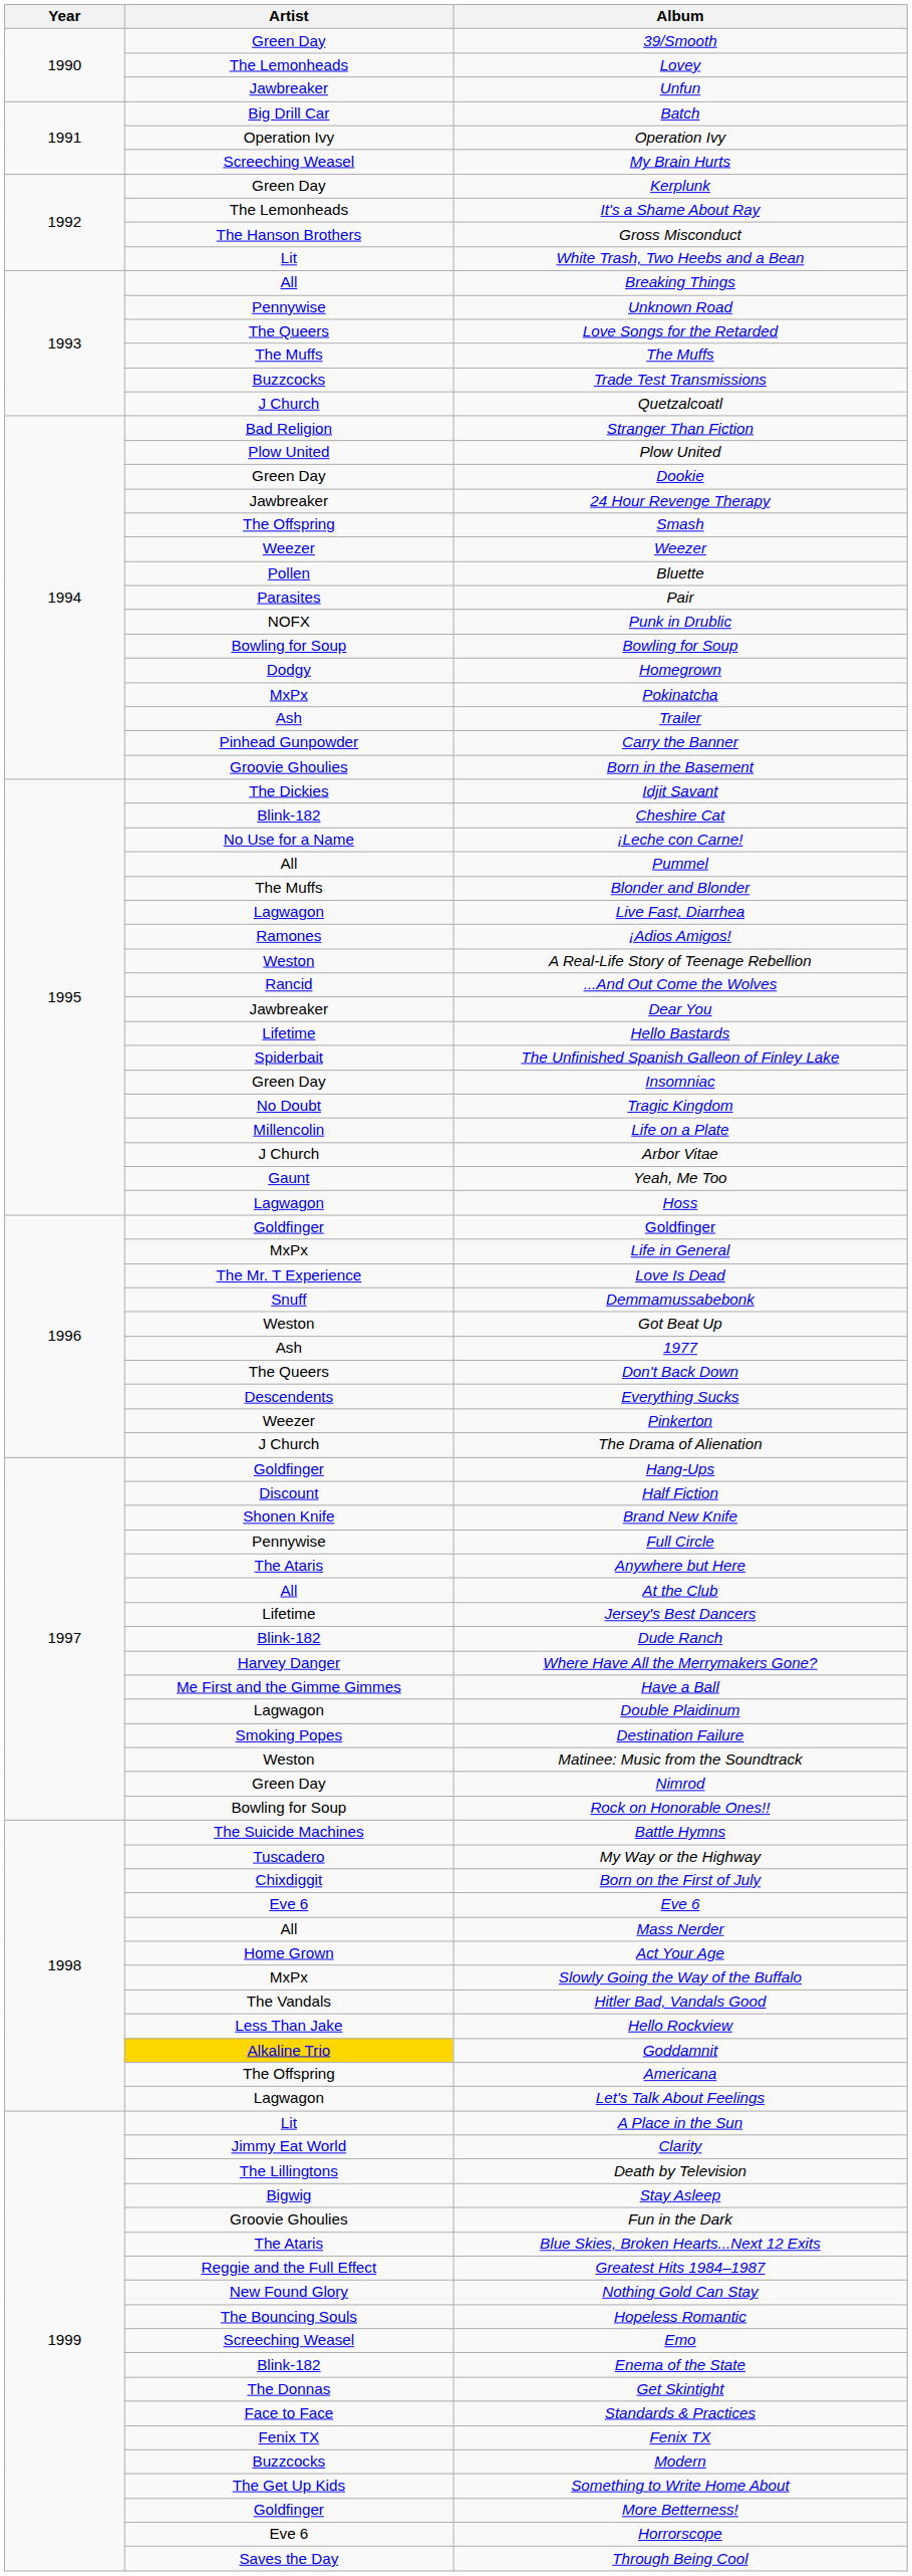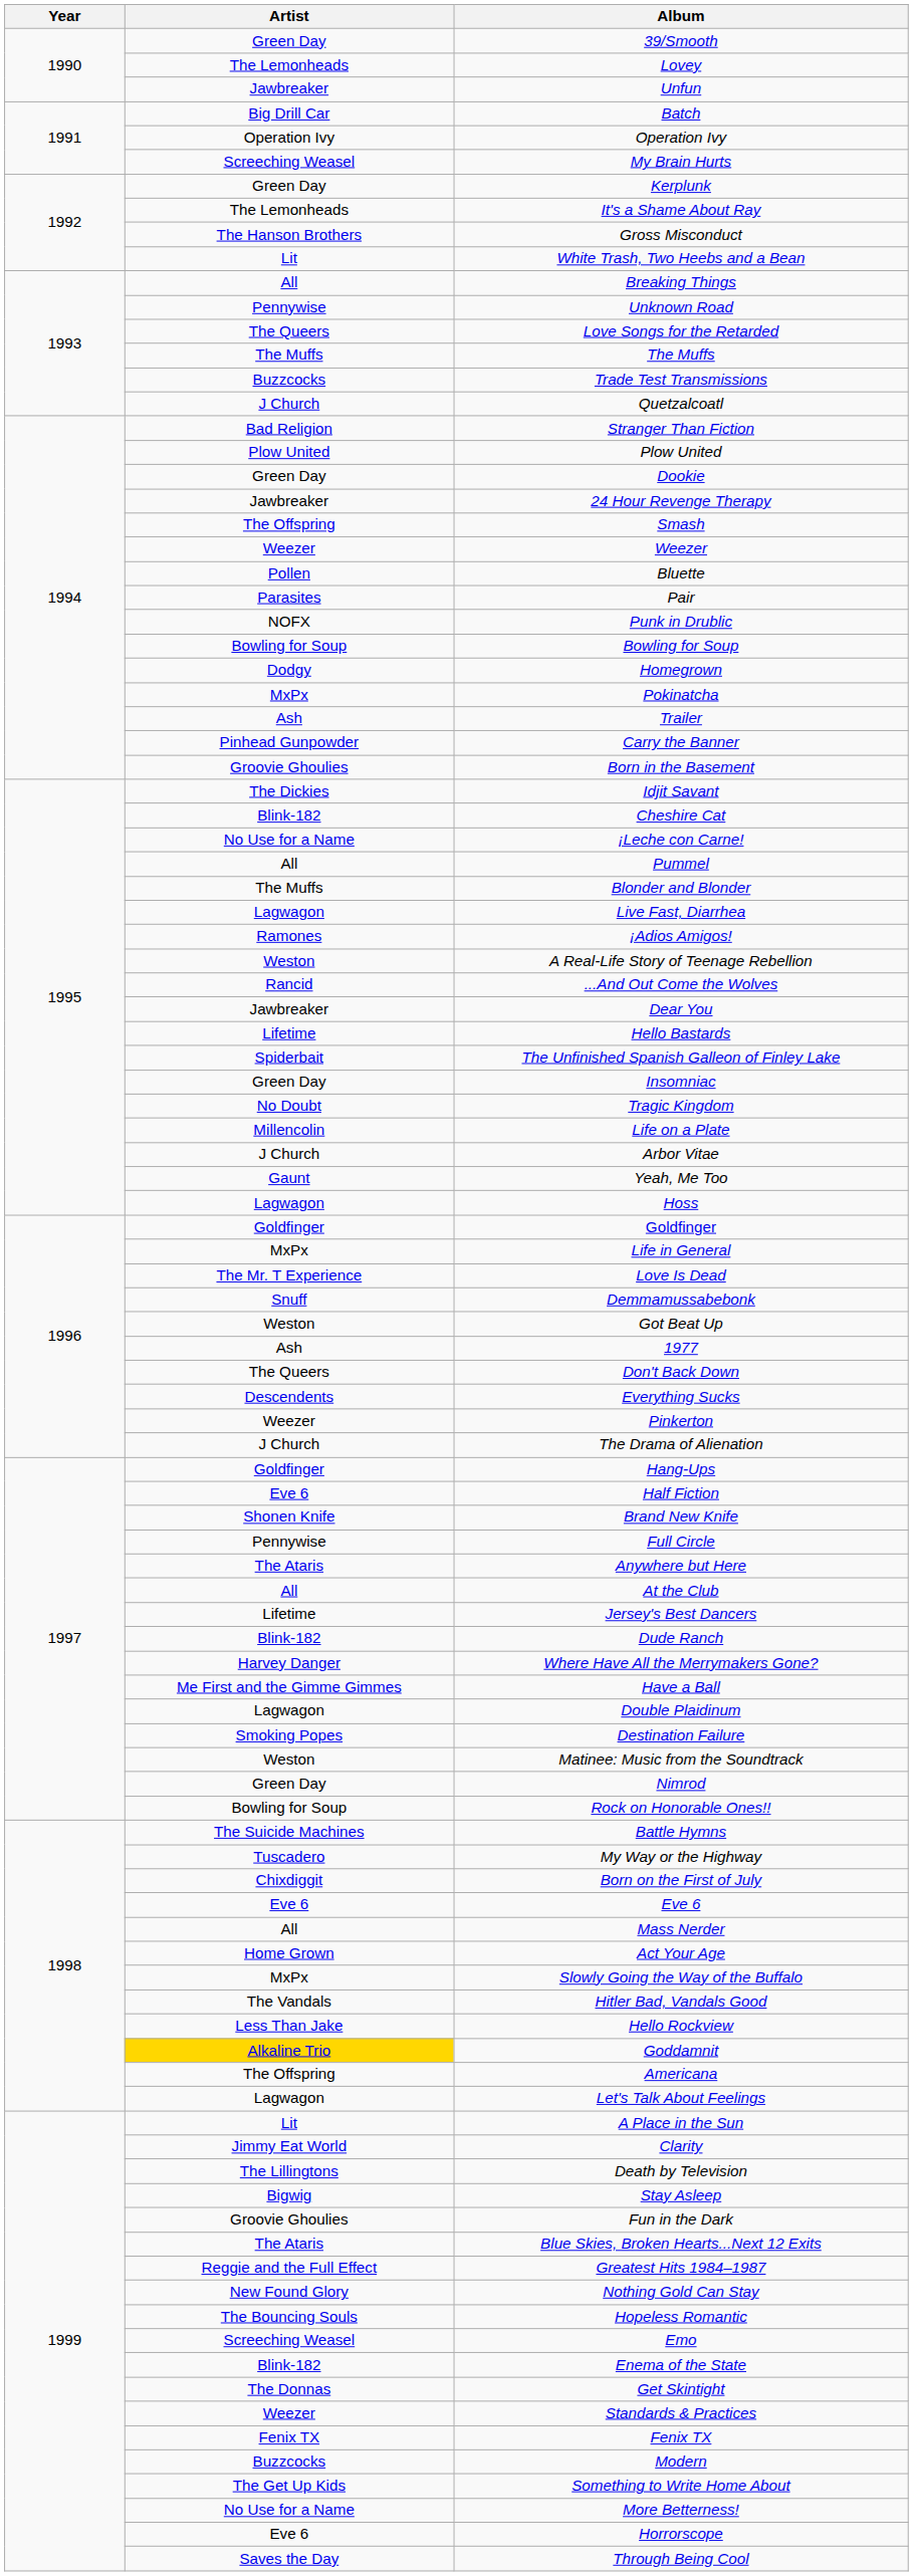 <table class="wikitable" style="margin:auto; text-align:center; width:75%;">
 <tr>
 <th scope="col" style="width:50px;">Year</th>
 <th scope="col" style="width:150px;">Artist</th>
 <th scope="col" style="width:210px;">Album</th>
 </tr>
 <tr>
 <td rowspan="3">1990</td>
 <td><a href='#'>Green Day</a></td>
 <td><em><a href='#'>39/Smooth</a></em></td>
 </tr>
 <tr>
 <td><a href='#'>The Lemonheads</a></td>
 <td><em><a href='#'>Lovey</a></em></td>
 </tr>
 <tr>
 <td><a href='#'>Jawbreaker</a></td>
 <td><em><a href='#'>Unfun</a></em></td>
 </tr>
 <tr>
 <td rowspan="3">1991</td>
 <td><a href='#'>Big Drill Car</a></td>
 <td><em><a href='#'>Batch</a></em></td>
 </tr>
 <tr>
 <td>Operation Ivy</td>
 <td><em>Operation Ivy</em></td>
 </tr>
 <tr>
 <td><a href='#'>Screeching Weasel</a></td>
 <td><em><a href='#'>My Brain Hurts</a></em></td>
 </tr>
 <tr>
 <td rowspan="4">1992</td>
 <td>Green Day</td>
 <td><em><a href='#'>Kerplunk</a></em></td>
 </tr>
 <tr>
 <td>The Lemonheads</td>
 <td><em><a href='#'>It's a Shame About Ray</a></em></td>
 </tr>
 <tr>
 <td><a href='#'>The Hanson Brothers</a></td>
 <td><em>Gross Misconduct</em></td>
 </tr>
 <tr>
 <td><a href='#'>Lit</a></td>
 <td><em><a href='#'>White Trash, Two Heebs and a Bean</a></em></td>
 </tr>
 <tr>
 <td rowspan="6">1993</td>
 <td><a href='#'>All</a></td>
 <td><em><a href='#'>Breaking Things</a></em></td>
 </tr>
 <tr>
 <td><a href='#'>Pennywise</a></td>
 <td><em><a href='#'>Unknown Road</a></em></td>
 </tr>
 <tr>
 <td><a href='#'>The Queers</a></td>
 <td><em><a href='#'>Love Songs for the Retarded</a></em></td>
 </tr>
 <tr>
 <td><a href='#'>The Muffs</a></td>
 <td><em><a href='#'>The Muffs</a></em></td>
 </tr>
 <tr>
 <td><a href='#'>Buzzcocks</a></td>
 <td><em><a href='#'>Trade Test Transmissions</a></em></td>
 </tr>
 <tr>
 <td><a href='#'>J Church</a></td>
 <td><em>Quetzalcoatl</em></td>
 </tr>
 <tr>
 <td rowspan="15">1994</td>
 <td><a href='#'>Bad Religion</a></td>
 <td><em><a href='#'>Stranger Than Fiction</a></em></td>
 </tr>
 <tr>
 <td><a href='#'>Plow United</a></td>
 <td><em>Plow United</em></td>
 </tr>
 <tr>
 <td>Green Day</td>
 <td><em><a href='#'>Dookie</a></em></td>
 </tr>
 <tr>
 <td>Jawbreaker</td>
 <td><em><a href='#'>24 Hour Revenge Therapy</a></em></td>
 </tr>
 <tr>
 <td><a href='#'>The Offspring</a></td>
 <td><em><a href='#'>Smash</a></em></td>
 </tr>
 <tr>
 <td><a href='#'>Weezer</a></td>
 <td><em><a href='#'>Weezer</a></em></td>
 </tr>
 <tr>
 <td><a href='#'>Pollen</a></td>
 <td><em>Bluette</em></td>
 </tr>
 <tr>
 <td><a href='#'>Parasites</a></td>
 <td><em>Pair</em></td>
 </tr>
 <tr>
 <td>NOFX</td>
 <td><em><a href='#'>Punk in Drublic</a></em></td>
 </tr>
 <tr>
 <td><a href='#'>Bowling for Soup</a></td>
 <td><em><a href='#'>Bowling for Soup</a></em></td>
 </tr>
 <tr>
 <td><a href='#'>Dodgy</a></td>
 <td><em><a href='#'>Homegrown</a></em></td>
 </tr>
 <tr>
 <td><a href='#'>MxPx</a></td>
 <td><em><a href='#'>Pokinatcha</a></em></td>
 </tr>
 <tr>
 <td><a href='#'>Ash</a></td>
 <td><em><a href='#'>Trailer</a></em></td>
 </tr>
 <tr>
 <td><a href='#'>Pinhead Gunpowder</a></td>
 <td><em><a href='#'>Carry the Banner</a></em></td>
 </tr>
 <tr>
 <td><a href='#'>Groovie Ghoulies</a></td>
 <td><em><a href='#'>Born in the Basement</a></em></td>
 </tr>
 <tr>
 <td rowspan="18">1995</td>
 <td><a href='#'>The Dickies</a></td>
 <td><em><a href='#'>Idjit Savant</a></em></td>
 </tr>
 <tr>
 <td><a href='#'>Blink-182</a></td>
 <td><em><a href='#'>Cheshire Cat</a></em></td>
 </tr>
 <tr>
 <td><a href='#'>No Use for a Name</a></td>
 <td><em><a href='#'>¡Leche con Carne!</a></em></td>
 </tr>
 <tr>
 <td>All</td>
 <td><em><a href='#'>Pummel</a></em></td>
 </tr>
 <tr>
 <td>The Muffs</td>
 <td><em><a href='#'>Blonder and Blonder</a></em></td>
 </tr>
 <tr>
 <td><a href='#'>Lagwagon</a></td>
 <td><em><a href='#'>Live Fast, Diarrhea</a></em></td>
 </tr>
 <tr>
 <td><a href='#'>Ramones</a></td>
 <td><em><a href='#'>¡Adios Amigos!</a></em></td>
 </tr>
 <tr>
 <td><a href='#'>Weston</a></td>
 <td><em>A Real-Life Story of Teenage Rebellion</em></td>
 </tr>
 <tr>
 <td><a href='#'>Rancid</a></td>
 <td><em><a href='#'>...And Out Come the Wolves</a></em></td>
 </tr>
 <tr>
 <td>Jawbreaker</td>
 <td><em><a href='#'>Dear You</a></em></td>
 </tr>
 <tr>
 <td><a href='#'>Lifetime</a></td>
 <td><em><a href='#'>Hello Bastards</a></em></td>
 </tr>
 <tr>
 <td><a href='#'>Spiderbait</a></td>
 <td><em><a href='#'>The Unfinished Spanish Galleon of Finley Lake</a></em></td>
 </tr>
 <tr>
 <td>Green Day</td>
 <td><em><a href='#'>Insomniac</a></em></td>
 </tr>
 <tr>
 <td><a href='#'>No Doubt</a></td>
 <td><em><a href='#'>Tragic Kingdom</a></em></td>
 </tr>
 <tr>
 <td><a href='#'>Millencolin</a></td>
 <td><em><a href='#'>Life on a Plate</a></em></td>
 </tr>
 <tr>
 <td>J Church</td>
 <td><em>Arbor Vitae</em></td>
 </tr>
 <tr>
 <td><a href='#'>Gaunt</a></td>
 <td><em>Yeah, Me Too</em></td>
 </tr>
 <tr>
 <td><a href='#'>Lagwagon</a></td>
 <td><em><a href='#'>Hoss</a></em></td>
 </tr>
 <tr>
 <td rowspan="10">1996</td>
 <td><a href='#'>Goldfinger</a></td>
 <td><a href='#'>Goldfinger</a></td>
 </tr>
 <tr>
 <td>MxPx</td>
 <td><em><a href='#'>Life in General</a></em></td>
 </tr>
 <tr>
 <td><a href='#'>The Mr. T Experience</a></td>
 <td><em><a href='#'>Love Is Dead</a></em></td>
 </tr>
 <tr>
 <td><a href='#'>Snuff</a></td>
 <td><em><a href='#'>Demmamussabebonk</a></em></td>
 </tr>
 <tr>
 <td>Weston</td>
 <td><em>Got Beat Up</em></td>
 </tr>
 <tr>
 <td>Ash</td>
 <td><em><a href='#'>1977</a></em></td>
 </tr>
 <tr>
 <td>The Queers</td>
 <td><em><a href='#'>Don't Back Down</a></em></td>
 </tr>
 <tr>
 <td><a href='#'>Descendents</a></td>
 <td><em><a href='#'>Everything Sucks</a></em></td>
 </tr>
 <tr>
 <td>Weezer</td>
 <td><em><a href='#'>Pinkerton</a></em></td>
 </tr>
 <tr>
 <td>J Church</td>
 <td><em>The Drama of Alienation</em></td>
 </tr>
 <tr>
 <td rowspan="15">1997</td>
 <td><a href='#'>Goldfinger</a></td>
 <td><em><a href='#'>Hang-Ups</a></em></td>
 </tr>
 <tr>
-<td><a href='#'>Discount</a></td>
+<td><a href='#'>Eve 6</a></td>
 <td><em><a href='#'>Half Fiction</a></em></td>
 </tr>
 <tr>
 <td><a href='#'>Shonen Knife</a></td>
 <td><em><a href='#'>Brand New Knife</a></em></td>
 </tr>
 <tr>
 <td>Pennywise</td>
 <td><em><a href='#'>Full Circle</a></em></td>
 </tr>
 <tr>
 <td><a href='#'>The Ataris</a></td>
 <td><em><a href='#'>Anywhere but Here</a></em></td>
 </tr>
 <tr>
 <td><a href='#'>All</a></td>
 <td><em><a href='#'>At the Club</a></em></td>
 </tr>
 <tr>
 <td>Lifetime</td>
 <td><em><a href='#'>Jersey's Best Dancers</a></em></td>
 </tr>
 <tr>
 <td><a href='#'>Blink-182</a></td>
 <td><em><a href='#'>Dude Ranch</a></em></td>
 </tr>
 <tr>
 <td><a href='#'>Harvey Danger</a></td>
 <td><em><a href='#'>Where Have All the Merrymakers Gone?</a></em></td>
 </tr>
 <tr>
 <td><a href='#'>Me First and the Gimme Gimmes</a></td>
 <td><em><a href='#'>Have a Ball</a></em></td>
 </tr>
 <tr>
 <td>Lagwagon</td>
 <td><em><a href='#'>Double Plaidinum</a></em></td>
 </tr>
 <tr>
 <td><a href='#'>Smoking Popes</a></td>
 <td><em><a href='#'>Destination Failure</a></em></td>
 </tr>
 <tr>
 <td>Weston</td>
 <td><em>Matinee: Music from the Soundtrack</em></td>
 </tr>
 <tr>
 <td>Green Day</td>
 <td><em><a href='#'>Nimrod</a></em></td>
 </tr>
 <tr>
 <td>Bowling for Soup</td>
 <td><em><a href='#'>Rock on Honorable Ones!!</a></em></td>
 </tr>
 <tr>
 <td rowspan="12">1998</td>
 <td><a href='#'>The Suicide Machines</a></td>
 <td><em><a href='#'>Battle Hymns</a></em></td>
 </tr>
 <tr>
 <td><a href='#'>Tuscadero</a></td>
 <td><em>My Way or the Highway</em></td>
 </tr>
 <tr>
 <td><a href='#'>Chixdiggit</a></td>
 <td><em><a href='#'>Born on the First of July</a></em></td>
 </tr>
 <tr>
 <td><a href='#'>Eve 6</a></td>
 <td><em><a href='#'>Eve 6</a></em></td>
 </tr>
 <tr>
 <td>All</td>
 <td><em><a href='#'>Mass Nerder</a></em></td>
 </tr>
 <tr>
 <td><a href='#'>Home Grown</a></td>
 <td><em><a href='#'>Act Your Age</a></em></td>
 </tr>
 <tr>
 <td>MxPx</td>
 <td><em><a href='#'>Slowly Going the Way of the Buffalo</a></em></td>
 </tr>
 <tr>
 <td>The Vandals</td>
 <td><em><a href='#'>Hitler Bad, Vandals Good</a></em></td>
 </tr>
 <tr>
 <td><a href='#'>Less Than Jake</a></td>
 <td><em><a href='#'>Hello Rockview</a></em></td>
 </tr>
 <tr>
 <td style="background: gold;"><a href='#'>Alkaline Trio</a></td>
 <td><em><a href='#'>Goddamnit</a></em></td>
 </tr>
 <tr>
 <td>The Offspring</td>
 <td><em><a href='#'>Americana</a></em></td>
 </tr>
 <tr>
 <td>Lagwagon</td>
 <td><em><a href='#'>Let's Talk About Feelings</a></em></td>
 </tr>
 <tr>
 <td rowspan="19">1999</td>
 <td><a href='#'>Lit</a></td>
 <td><em><a href='#'>A Place in the Sun</a></em></td>
 </tr>
 <tr>
 <td><a href='#'>Jimmy Eat World</a></td>
 <td><em><a href='#'>Clarity</a></em></td>
 </tr>
 <tr>
 <td><a href='#'>The Lillingtons</a></td>
 <td><em>Death by Television</em></td>
 </tr>
 <tr>
 <td><a href='#'>Bigwig</a></td>
 <td><em><a href='#'>Stay Asleep</a></em></td>
 </tr>
 <tr>
 <td>Groovie Ghoulies</td>
 <td><em>Fun in the Dark</em></td>
 </tr>
 <tr>
 <td><a href='#'>The Ataris</a></td>
 <td><em><a href='#'>Blue Skies, Broken Hearts...Next 12 Exits</a></em></td>
 </tr>
 <tr>
 <td><a href='#'>Reggie and the Full Effect</a></td>
 <td><em><a href='#'>Greatest Hits 1984–1987</a></em></td>
 </tr>
 <tr>
 <td><a href='#'>New Found Glory</a></td>
 <td><em><a href='#'>Nothing Gold Can Stay</a></em></td>
 </tr>
 <tr>
 <td><a href='#'>The Bouncing Souls</a></td>
 <td><em><a href='#'>Hopeless Romantic</a></em></td>
 </tr>
 <tr>
 <td><a href='#'>Screeching Weasel</a></td>
 <td><em><a href='#'>Emo</a></em></td>
 </tr>
 <tr>
 <td><a href='#'>Blink-182</a></td>
 <td><em><a href='#'>Enema of the State</a></em></td>
 </tr>
 <tr>
 <td><a href='#'>The Donnas</a></td>
 <td><em><a href='#'>Get Skintight</a></em></td>
 </tr>
 <tr>
-<td><a href='#'>Face to Face</a></td>
+<td><a href='#'>Weezer</a></td>
 <td><em><a href='#'>Standards & Practices</a></em></td>
 </tr>
 <tr>
 <td><a href='#'>Fenix TX</a></td>
 <td><em><a href='#'>Fenix TX</a></em></td>
 </tr>
 <tr>
 <td><a href='#'>Buzzcocks</a></td>
 <td><em><a href='#'>Modern</a></em></td>
 </tr>
 <tr>
 <td><a href='#'>The Get Up Kids</a></td>
 <td><em><a href='#'>Something to Write Home About</a></em></td>
 </tr>
 <tr>
-<td><a href='#'>Goldfinger</a></td>
+<td><a href='#'>No Use for a Name</a></td>
 <td><em><a href='#'>More Betterness!</a></em></td>
 </tr>
 <tr>
 <td>Eve 6</td>
 <td><em><a href='#'>Horrorscope</a></em></td>
 </tr>
 <tr>
 <td><a href='#'>Saves the Day</a></td>
 <td><em><a href='#'>Through Being Cool</a></em></td>
 </tr>
 </table>
